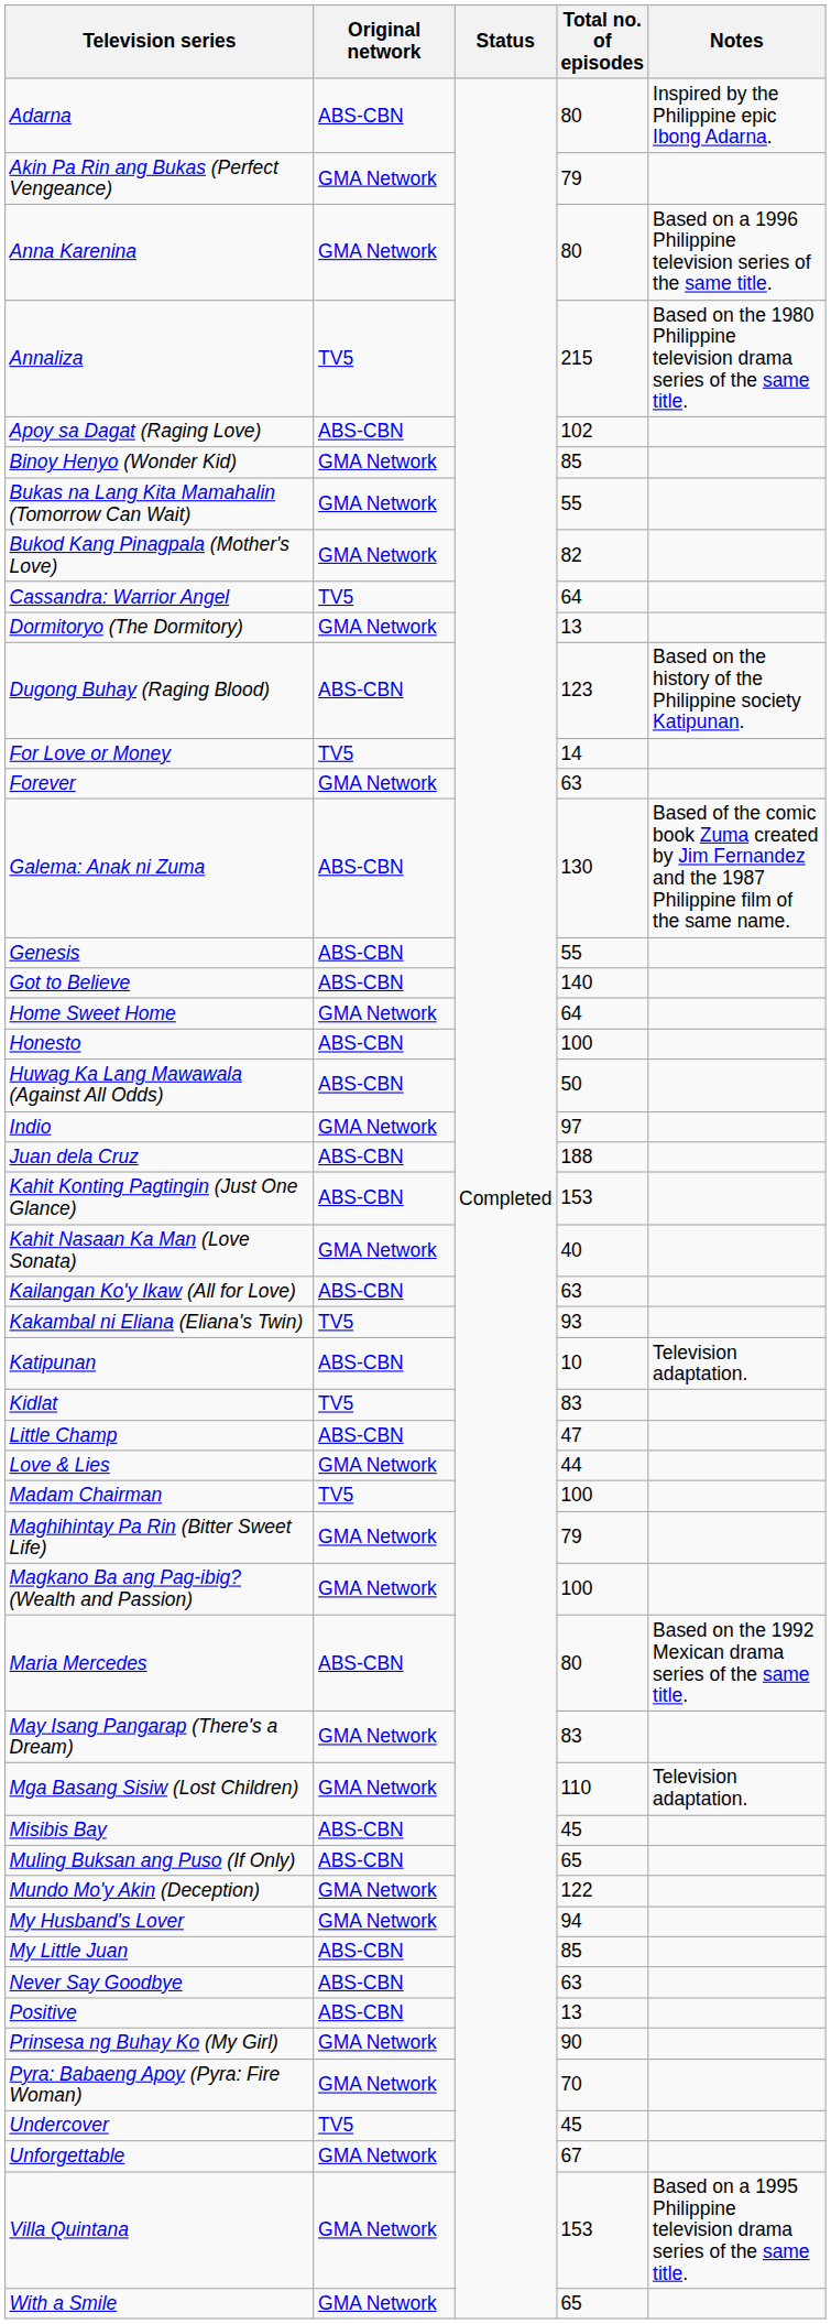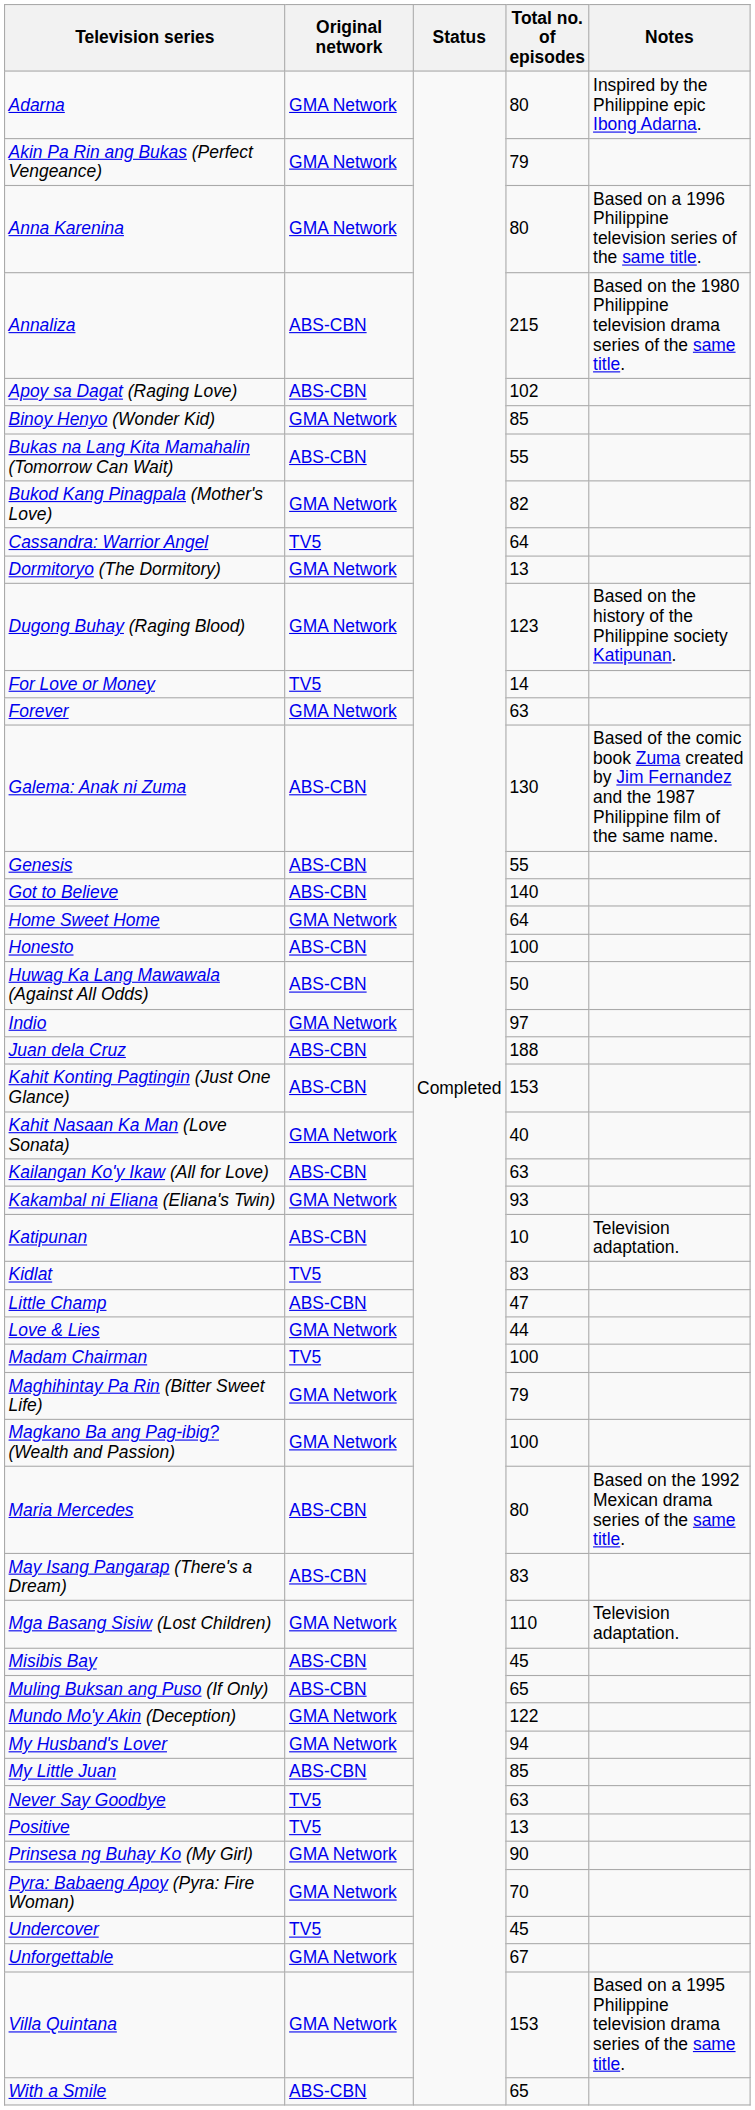 <table class="wikitable sortable">
 <tr>
 <th style="width:250px;">Television series</th>
 <th style="width:110px;">Original network</th>
 <th style="width:75px;">Status</th>
 <th style="width:60px;">Total no. of episodes</th>
 <th style="width:140px;">Notes</th>
 </tr>
 <tr>
 <td><a href='#'><em>Adarna</em></a></td>
-<td><a href='#'>ABS-CBN</a></td>
+<td><a href='#'>GMA Network</a></td>
 <td rowspan="83">Completed</td>
 <td>80</td>
 <td>Inspired by the Philippine epic <a href='#'>Ibong Adarna</a>.</td>
 </tr>
 <tr>
 <td><a href='#'><em>Akin Pa Rin ang Bukas</em></a> <em>(Perfect Vengeance)</em></td>
 <td><a href='#'>GMA Network</a></td>
 <td>79</td>
 <td></td>
 </tr>
 <tr>
 <td><a href='#'><em>Anna Karenina</em></a></td>
 <td><a href='#'>GMA Network</a></td>
 <td>80</td>
 <td>Based on a 1996 Philippine television series of the <a href='#'>same title</a>.</td>
 </tr>
 <tr>
 <td><em><a href='#'>Annaliza</a></em></td>
-<td><a href='#'>TV5</a></td>
+<td><a href='#'>ABS-CBN</a></td>
 <td>215</td>
 <td>Based on the 1980 Philippine television drama series of the <a href='#'>same title</a>.</td>
 </tr>
 <tr>
 <td><a href='#'><em>Apoy sa Dagat</em></a> <em>(Raging Love)</em></td>
 <td><a href='#'>ABS-CBN</a></td>
 <td>102</td>
 <td></td>
 </tr>
 <tr>
 <td><a href='#'><em>Binoy Henyo</em></a> <em>(Wonder Kid)</em></td>
 <td><a href='#'>GMA Network</a></td>
 <td>85</td>
 <td></td>
 </tr>
 <tr>
 <td><a href='#'><em>Bukas na Lang Kita Mamahalin</em></a> <em>(Tomorrow Can Wait)</em></td>
-<td><a href='#'>GMA Network</a></td>
+<td><a href='#'>ABS-CBN</a></td>
 <td>55</td>
 <td></td>
 </tr>
 <tr>
 <td><a href='#'><em>Bukod Kang Pinagpala</em></a> <em>(Mother's Love)</em></td>
 <td><a href='#'>GMA Network</a></td>
 <td>82</td>
 <td></td>
 </tr>
 <tr>
 <td><a href='#'><em>Cassandra: Warrior Angel</em></a></td>
 <td><a href='#'>TV5</a></td>
 <td>64</td>
 <td></td>
 </tr>
 <tr>
 <td><em><a href='#'>Dormitoryo</a> (The Dormitory)</em></td>
 <td><a href='#'>GMA Network</a></td>
 <td>13</td>
 <td></td>
 </tr>
 <tr>
 <td><a href='#'><em>Dugong Buhay</em></a> <em>(Raging Blood)</em></td>
-<td><a href='#'>ABS-CBN</a></td>
+<td><a href='#'>GMA Network</a></td>
 <td>123</td>
 <td>Based on the history of the Philippine society <a href='#'>Katipunan</a>.</td>
 </tr>
 <tr>
 <td><a href='#'><em>For Love or Money</em></a></td>
 <td><a href='#'>TV5</a></td>
 <td>14</td>
 <td></td>
 </tr>
 <tr>
 <td><a href='#'><em>Forever</em></a></td>
 <td><a href='#'>GMA Network</a></td>
 <td>63</td>
 <td></td>
 </tr>
 <tr>
 <td><a href='#'><em>Galema: Anak ni Zuma</em></a></td>
 <td><a href='#'>ABS-CBN</a></td>
 <td>130</td>
 <td>Based of the comic book <a href='#'>Zuma</a> created by <a href='#'>Jim Fernandez</a> and the 1987 Philippine film of the same name.</td>
 </tr>
 <tr>
 <td><a href='#'><em>Genesis</em></a></td>
 <td><a href='#'>ABS-CBN</a></td>
 <td>55</td>
 <td></td>
 </tr>
 <tr>
 <td><a href='#'><em>Got to Believe</em></a></td>
 <td><a href='#'>ABS-CBN</a></td>
 <td>140</td>
 <td></td>
 </tr>
 <tr>
 <td><a href='#'><em>Home Sweet Home</em></a></td>
 <td><a href='#'>GMA Network</a></td>
 <td>64</td>
 <td></td>
 </tr>
 <tr>
 <td><em><a href='#'>Honesto</a></em></td>
 <td><a href='#'>ABS-CBN</a></td>
 <td>100</td>
 <td></td>
 </tr>
 <tr>
 <td><a href='#'><em>Huwag Ka Lang Mawawala</em></a> <em>(Against All Odds)</em></td>
 <td><a href='#'>ABS-CBN</a></td>
 <td>50</td>
 <td></td>
 </tr>
 <tr>
 <td><a href='#'><em>Indio</em></a></td>
 <td><a href='#'>GMA Network</a></td>
 <td>97</td>
 <td></td>
 </tr>
 <tr>
 <td><a href='#'><em>Juan dela Cruz</em></a></td>
 <td><a href='#'>ABS-CBN</a></td>
 <td>188</td>
 <td></td>
 </tr>
 <tr>
 <td><a href='#'><em>Kahit Konting Pagtingin</em></a> <em>(Just One Glance)</em></td>
 <td><a href='#'>ABS-CBN</a></td>
 <td>153</td>
 <td></td>
 </tr>
 <tr>
 <td><a href='#'><em>Kahit Nasaan Ka Man</em></a> <em>(Love Sonata)</em></td>
 <td><a href='#'>GMA Network</a></td>
 <td>40</td>
 <td></td>
 </tr>
 <tr>
 <td><a href='#'><em>Kailangan Ko'y Ikaw</em></a> <em>(All for Love)</em></td>
 <td><a href='#'>ABS-CBN</a></td>
 <td>63</td>
 <td></td>
 </tr>
 <tr>
 <td><a href='#'><em>Kakambal ni Eliana</em></a> <em>(Eliana's Twin)</em></td>
-<td><a href='#'>TV5</a></td>
+<td><a href='#'>GMA Network</a></td>
 <td>93</td>
 <td></td>
 </tr>
 <tr>
 <td><a href='#'><em>Katipunan</em></a></td>
 <td><a href='#'>ABS-CBN</a></td>
 <td>10</td>
 <td>Television adaptation.</td>
 </tr>
 <tr>
 <td><em><a href='#'>Kidlat</a></em></td>
 <td><a href='#'>TV5</a></td>
 <td>83</td>
 <td></td>
 </tr>
 <tr>
 <td><a href='#'><em>Little Champ</em></a></td>
 <td><a href='#'>ABS-CBN</a></td>
 <td>47</td>
 <td></td>
 </tr>
 <tr>
 <td><a href='#'><em>Love & Lies</em></a></td>
 <td><a href='#'>GMA Network</a></td>
 <td>44</td>
 <td></td>
 </tr>
 <tr>
 <td><a href='#'><em>Madam Chairman</em></a></td>
 <td><a href='#'>TV5</a></td>
 <td>100</td>
 <td></td>
 </tr>
 <tr>
 <td><a href='#'><em>Maghihintay Pa Rin</em></a> <em>(Bitter Sweet Life)</em></td>
 <td><a href='#'>GMA Network</a></td>
 <td>79</td>
 <td></td>
 </tr>
 <tr>
 <td><a href='#'><em>Magkano Ba ang Pag-ibig?</em></a> <em>(Wealth and Passion)</em></td>
 <td><a href='#'>GMA Network</a></td>
 <td>100</td>
 <td></td>
 </tr>
 <tr>
 <td><a href='#'><em>Maria Mercedes</em></a></td>
 <td><a href='#'>ABS-CBN</a></td>
 <td>80</td>
 <td>Based on the 1992 Mexican drama series of the <a href='#'>same title</a>.</td>
 </tr>
 <tr>
 <td><a href='#'><em>May Isang Pangarap</em></a> <em>(There's a Dream)</em></td>
-<td><a href='#'>GMA Network</a></td>
+<td><a href='#'>ABS-CBN</a></td>
 <td>83</td>
 <td></td>
 </tr>
 <tr>
 <td><a href='#'><em>Mga Basang Sisiw</em></a> <em>(Lost Children)</em></td>
 <td><a href='#'>GMA Network</a></td>
 <td>110</td>
 <td>Television adaptation.</td>
 </tr>
 <tr>
 <td><a href='#'><em>Misibis Bay</em></a></td>
 <td><a href='#'>ABS-CBN</a></td>
 <td>45</td>
 <td></td>
 </tr>
 <tr>
 <td><a href='#'><em>Muling Buksan ang Puso</em></a> <em>(If Only)</em></td>
 <td><a href='#'>ABS-CBN</a></td>
 <td>65</td>
 <td></td>
 </tr>
 <tr>
 <td><a href='#'><em>Mundo Mo'y Akin</em></a> <em>(Deception)</em></td>
 <td><a href='#'>GMA Network</a></td>
 <td>122</td>
 <td></td>
 </tr>
 <tr>
 <td><a href='#'><em>My Husband's Lover</em></a></td>
 <td><a href='#'>GMA Network</a></td>
 <td>94</td>
 <td></td>
 </tr>
 <tr>
 <td><a href='#'><em>My Little Juan</em></a></td>
 <td><a href='#'>ABS-CBN</a></td>
 <td>85</td>
 <td></td>
 </tr>
 <tr>
 <td><a href='#'><em>Never Say Goodbye</em></a></td>
-<td><a href='#'>ABS-CBN</a></td>
+<td><a href='#'>TV5</a></td>
 <td>63</td>
 <td></td>
 </tr>
 <tr>
 <td><a href='#'><em>Positive</em></a></td>
-<td><a href='#'>ABS-CBN</a></td>
+<td><a href='#'>TV5</a></td>
 <td>13</td>
 <td></td>
 </tr>
 <tr>
 <td><a href='#'><em>Prinsesa ng Buhay Ko</em></a> <em>(My Girl)</em></td>
 <td><a href='#'>GMA Network</a></td>
 <td>90</td>
 <td></td>
 </tr>
 <tr>
 <td><a href='#'><em>Pyra: Babaeng Apoy</em></a> <em>(Pyra: Fire Woman)</em></td>
 <td><a href='#'>GMA Network</a></td>
 <td>70</td>
 <td></td>
 </tr>
 <tr>
 <td><a href='#'><em>Undercover</em></a></td>
 <td><a href='#'>TV5</a></td>
 <td>45</td>
 <td></td>
 </tr>
 <tr>
 <td><a href='#'><em>Unforgettable</em></a></td>
 <td><a href='#'>GMA Network</a></td>
 <td>67</td>
 <td></td>
 </tr>
 <tr>
 <td><a href='#'><em>Villa Quintana</em></a></td>
 <td><a href='#'>GMA Network</a></td>
 <td>153</td>
 <td>Based on a 1995 Philippine television drama series of the <a href='#'>same title</a>.</td>
 </tr>
 <tr>
 <td><a href='#'><em>With a Smile</em></a></td>
-<td><a href='#'>GMA Network</a></td>
+<td><a href='#'>ABS-CBN</a></td>
 <td>65</td>
 <td></td>
 </tr>
 </table>
